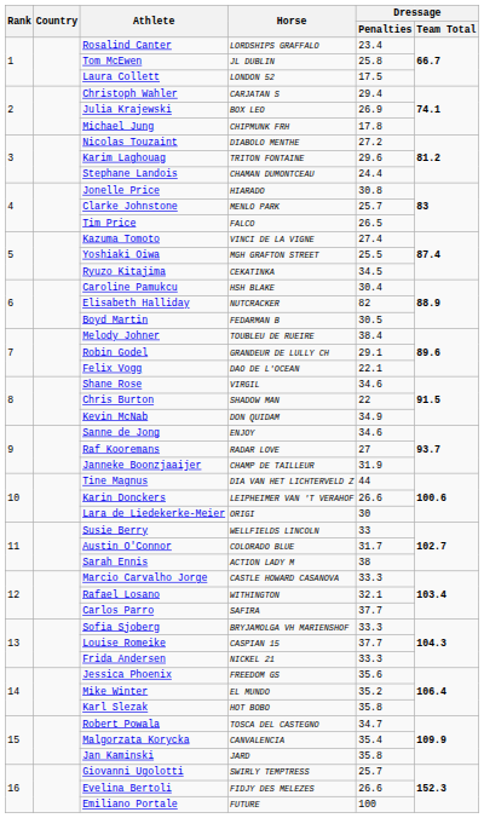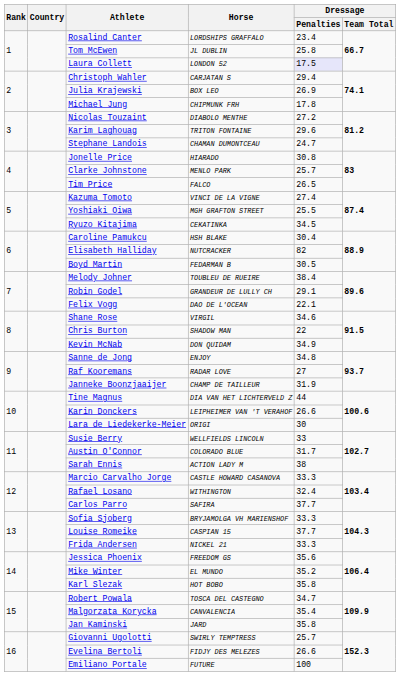 <table class="wikitable">
 <tr>
 <th rowspan="2">Rank</th>
 <th rowspan="2">Country</th>
 <th rowspan="2">Athlete</th>
 <th rowspan="2">Horse</th>
 <th colspan="2">Dressage</th>
 </tr>
 <tr>
 <th>Penalties</th>
 <th>Team Total</th>
 </tr>
 <tr>
 <td rowspan="3">1</td>
 <td rowspan="3"></td>
 <td><a href='#'>Rosalind Canter</a></td>
 <td><small><em>LORDSHIPS GRAFFALO</em></small></td>
 <td>23.4</td>
 <td rowspan="3"><strong>66.7</strong></td>
 </tr>
 <tr>
 <td><a href='#'>Tom McEwen</a></td>
 <td><small><em>JL DUBLIN</em></small></td>
 <td>25.8</td>
 </tr>
 <tr>
 <td><a href='#'>Laura Collett</a></td>
 <td><small><em>LONDON 52</em></small></td>
-<td>17.5</td>
+<td style="background: lavender;">17.5</td>
 </tr>
 <tr>
 <td rowspan="3">2</td>
 <td rowspan="3"></td>
 <td><a href='#'>Christoph Wahler</a></td>
 <td><em><small>CARJATAN S</small></em></td>
 <td>29.4</td>
 <td rowspan="3"><strong>74.1</strong></td>
 </tr>
 <tr>
 <td><a href='#'>Julia Krajewski</a></td>
 <td><small><em>BOX LEO</em></small></td>
 <td>26.9</td>
 </tr>
 <tr>
 <td><a href='#'>Michael Jung</a></td>
 <td><em><small>CHIPMUNK FRH</small></em></td>
 <td>17.8</td>
 </tr>
 <tr>
 <td rowspan="3">3</td>
 <td rowspan="3"></td>
 <td><a href='#'>Nicolas Touzaint</a></td>
 <td><small><em>DIABOLO MENTHE</em></small></td>
 <td>27.2</td>
 <td rowspan="3"><strong>81.2</strong></td>
 </tr>
 <tr>
 <td><a href='#'>Karim Laghouag</a></td>
 <td><small><em>TRITON FONTAINE</em></small></td>
 <td>29.6</td>
 </tr>
 <tr>
 <td><a href='#'>Stephane Landois</a></td>
 <td><small><em>CHAMAN DUMONTCEAU</em></small></td>
-<td>24.4</td>
+<td>24.7</td>
 </tr>
 <tr>
 <td rowspan="3">4</td>
 <td rowspan="3"></td>
 <td><a href='#'>Jonelle Price</a></td>
 <td><small><em>HIARADO</em></small></td>
 <td>30.8</td>
 <td rowspan="3"><strong>83</strong></td>
 </tr>
 <tr>
 <td><a href='#'>Clarke Johnstone</a></td>
 <td><small><em>MENLO PARK</em></small></td>
 <td>25.7</td>
 </tr>
 <tr>
 <td><a href='#'>Tim Price</a></td>
 <td><small><em>FALCO</em></small></td>
 <td>26.5</td>
 </tr>
 <tr>
 <td rowspan="3">5</td>
 <td rowspan="3"></td>
 <td><a href='#'>Kazuma Tomoto</a></td>
 <td><small><em>VINCI DE LA VIGNE</em></small></td>
 <td>27.4</td>
 <td rowspan="3"><strong>87.4</strong></td>
 </tr>
 <tr>
 <td><a href='#'>Yoshiaki Oiwa</a></td>
 <td><small><em>MGH GRAFTON STREET</em></small></td>
 <td>25.5</td>
 </tr>
 <tr>
 <td><a href='#'>Ryuzo Kitajima</a></td>
 <td><small><em>CEKATINKA</em></small></td>
 <td>34.5</td>
 </tr>
 <tr>
 <td rowspan="3">6</td>
 <td rowspan="3"></td>
 <td><a href='#'>Caroline Pamukcu</a></td>
 <td><small><em>HSH BLAKE</em></small></td>
 <td>30.4</td>
 <td rowspan="3"><strong>88.9</strong></td>
 </tr>
 <tr>
 <td><a href='#'>Elisabeth Halliday</a></td>
 <td><small><em>NUTCRACKER</em></small></td>
 <td>82</td>
 </tr>
 <tr>
 <td><a href='#'>Boyd Martin</a></td>
 <td><small><em>FEDARMAN B</em></small></td>
 <td>30.5</td>
 </tr>
 <tr>
 <td rowspan="3">7</td>
 <td rowspan="3"></td>
 <td><a href='#'>Melody Johner</a></td>
 <td><small><em>TOUBLEU DE RUEIRE</em></small></td>
 <td>38.4</td>
 <td rowspan="3"><strong>89.6</strong></td>
 </tr>
 <tr>
 <td><a href='#'>Robin Godel</a></td>
 <td><small><em>GRANDEUR DE LULLY CH</em></small></td>
 <td>29.1</td>
 </tr>
 <tr>
 <td><a href='#'>Felix Vogg</a></td>
 <td><small><em>DAO DE L'OCEAN</em></small></td>
 <td>22.1</td>
 </tr>
 <tr>
 <td rowspan="3">8</td>
 <td rowspan="3"></td>
 <td><a href='#'>Shane Rose</a></td>
 <td><em><small>VIRGIL</small></em></td>
 <td>34.6</td>
 <td rowspan="3"><strong>91.5</strong></td>
 </tr>
 <tr>
 <td><a href='#'>Chris Burton</a></td>
 <td><em><small>SHADOW MAN</small></em></td>
 <td>22</td>
 </tr>
 <tr>
 <td><a href='#'>Kevin McNab</a></td>
 <td><em><small>DON QUIDAM</small></em></td>
 <td>34.9</td>
 </tr>
 <tr>
 <td rowspan="3">9</td>
 <td rowspan="3"></td>
 <td><a href='#'>Sanne de Jong</a></td>
 <td><em><small>ENJOY</small></em></td>
-<td>34.6</td>
+<td>34.8</td>
 <td rowspan="3"><strong>93.7</strong></td>
 </tr>
 <tr>
 <td><a href='#'>Raf Kooremans</a></td>
 <td><em><small>RADAR LOVE</small></em></td>
 <td>27</td>
 </tr>
 <tr>
 <td><a href='#'>Janneke Boonzjaaijer</a></td>
 <td><em><small>CHAMP DE TAILLEUR</small></em></td>
 <td>31.9</td>
 </tr>
 <tr>
 <td rowspan="3">10</td>
 <td rowspan="3"></td>
 <td><a href='#'>Tine Magnus</a></td>
 <td><small><em>DIA VAN HET LICHTERVELD Z</em></small></td>
 <td>44</td>
 <td rowspan="3"><strong>100.6</strong></td>
 </tr>
 <tr>
 <td><a href='#'>Karin Donckers</a></td>
 <td><small><em>LEIPHEIMER VAN 'T VERAHOF</em></small></td>
 <td>26.6</td>
 </tr>
 <tr>
 <td><a href='#'>Lara de Liedekerke-Meier</a></td>
 <td><small><em>ORIGI</em></small></td>
 <td>30</td>
 </tr>
 <tr>
 <td rowspan="3">11</td>
 <td rowspan="3"></td>
 <td><a href='#'>Susie Berry</a></td>
 <td><small><em>WELLFIELDS LINCOLN</em></small></td>
 <td>33</td>
 <td rowspan="3"><strong>102.7</strong></td>
 </tr>
 <tr>
 <td><a href='#'>Austin O'Connor</a></td>
 <td><small><em>COLORADO BLUE</em></small></td>
 <td>31.7</td>
 </tr>
 <tr>
 <td><a href='#'>Sarah Ennis</a></td>
 <td><small><em>ACTION LADY M</em></small></td>
 <td>38</td>
 </tr>
 <tr>
 <td rowspan="3">12</td>
 <td rowspan="3"></td>
 <td><a href='#'>Marcio Carvalho Jorge</a></td>
 <td><em><small>CASTLE HOWARD CASANOVA</small></em></td>
 <td>33.3</td>
 <td rowspan="3"><strong>103.4</strong></td>
 </tr>
 <tr>
 <td><a href='#'>Rafael Losano</a></td>
 <td><em><small>WITHINGTON</small></em></td>
-<td>32.1</td>
+<td>32.4</td>
 </tr>
 <tr>
 <td><a href='#'>Carlos Parro</a></td>
 <td><em><small>SAFIRA</small></em></td>
 <td>37.7</td>
 </tr>
 <tr>
 <td rowspan="3">13</td>
 <td rowspan="3"></td>
 <td><a href='#'>Sofia Sjoberg</a></td>
 <td><small><em>BRYJAMOLGA VH MARIENSHOF</em></small></td>
 <td>33.3</td>
 <td rowspan="3"><strong>104.3</strong></td>
 </tr>
 <tr>
 <td><a href='#'>Louise Romeike</a></td>
 <td><small><em>CASPIAN 15</em></small></td>
 <td>37.7</td>
 </tr>
 <tr>
 <td><a href='#'>Frida Andersen</a></td>
 <td><em><small>NICKEL 21</small></em></td>
 <td>33.3</td>
 </tr>
 <tr>
 <td rowspan="3">14</td>
 <td rowspan="3"></td>
 <td><a href='#'>Jessica Phoenix</a></td>
 <td><em><small>FREEDOM GS</small></em></td>
 <td>35.6</td>
 <td rowspan="3"><strong>106.4</strong></td>
 </tr>
 <tr>
 <td><a href='#'>Mike Winter</a></td>
 <td><em><small>EL MUNDO</small></em></td>
 <td>35.2</td>
 </tr>
 <tr>
 <td><a href='#'>Karl Slezak</a></td>
 <td><em><small>HOT BOBO</small></em></td>
 <td>35.8</td>
 </tr>
 <tr>
 <td rowspan="3">15</td>
 <td rowspan="3"></td>
 <td><a href='#'>Robert Powala</a></td>
 <td><em><small>TOSCA DEL CASTEGNO</small></em></td>
 <td>34.7</td>
 <td rowspan="3"><strong>109.9</strong></td>
 </tr>
 <tr>
 <td><a href='#'>Malgorzata Korycka</a></td>
 <td><em><small>CANVALENCIA</small></em></td>
 <td>35.4</td>
 </tr>
 <tr>
 <td><a href='#'>Jan Kaminski</a></td>
 <td><em><small>JARD</small></em></td>
 <td>35.8</td>
 </tr>
 <tr>
 <td rowspan="3">16</td>
 <td rowspan="3"></td>
 <td><a href='#'>Giovanni Ugolotti</a></td>
 <td><em><small>SWIRLY TEMPTRESS</small></em></td>
 <td>25.7</td>
 <td rowspan="3"><strong>152.3</strong></td>
 </tr>
 <tr>
 <td><a href='#'>Evelina Bertoli</a></td>
 <td><em><small>FIDJY DES MELEZES</small></em></td>
 <td>26.6</td>
 </tr>
 <tr>
 <td><a href='#'>Emiliano Portale</a></td>
 <td><em><small>FUTURE</small></em></td>
 <td>100</td>
 </tr>
 </table>
